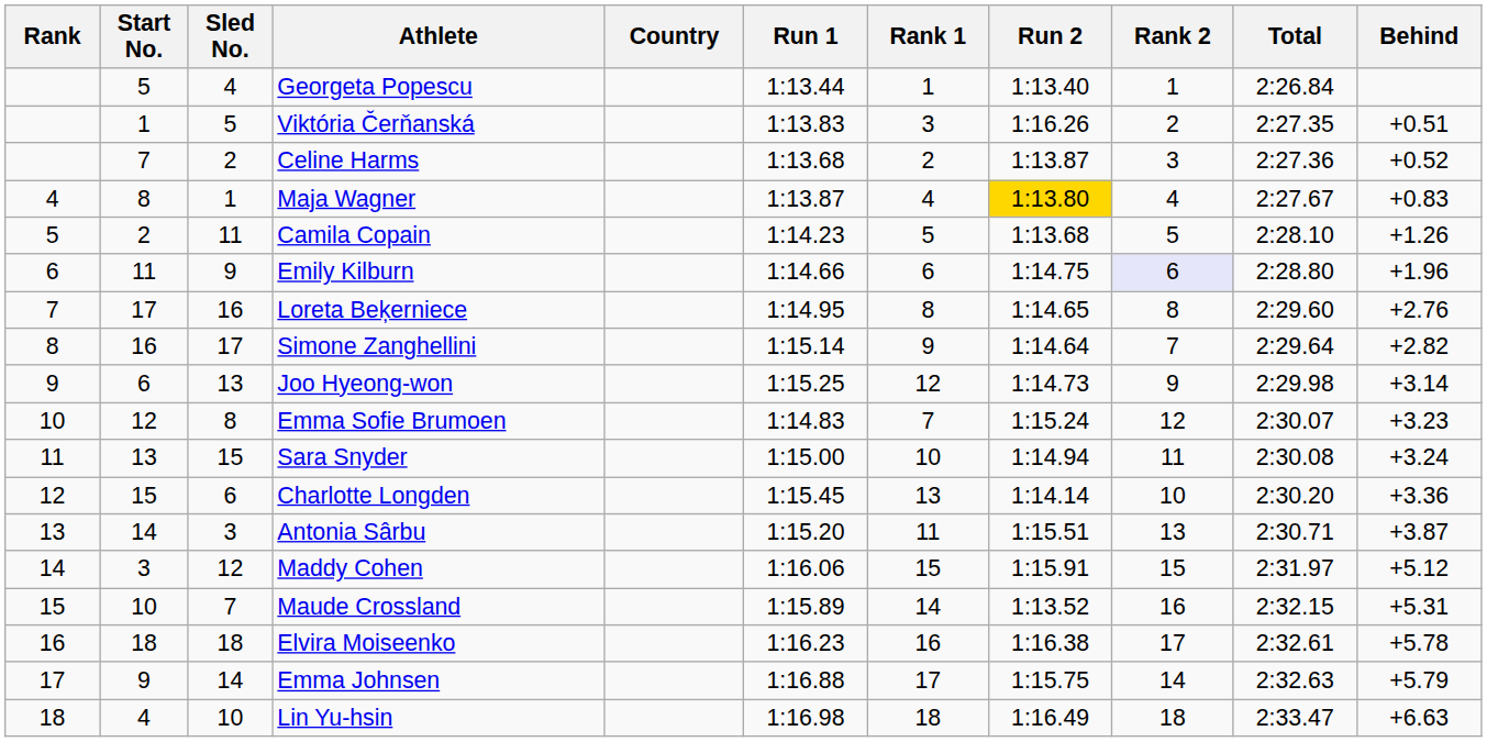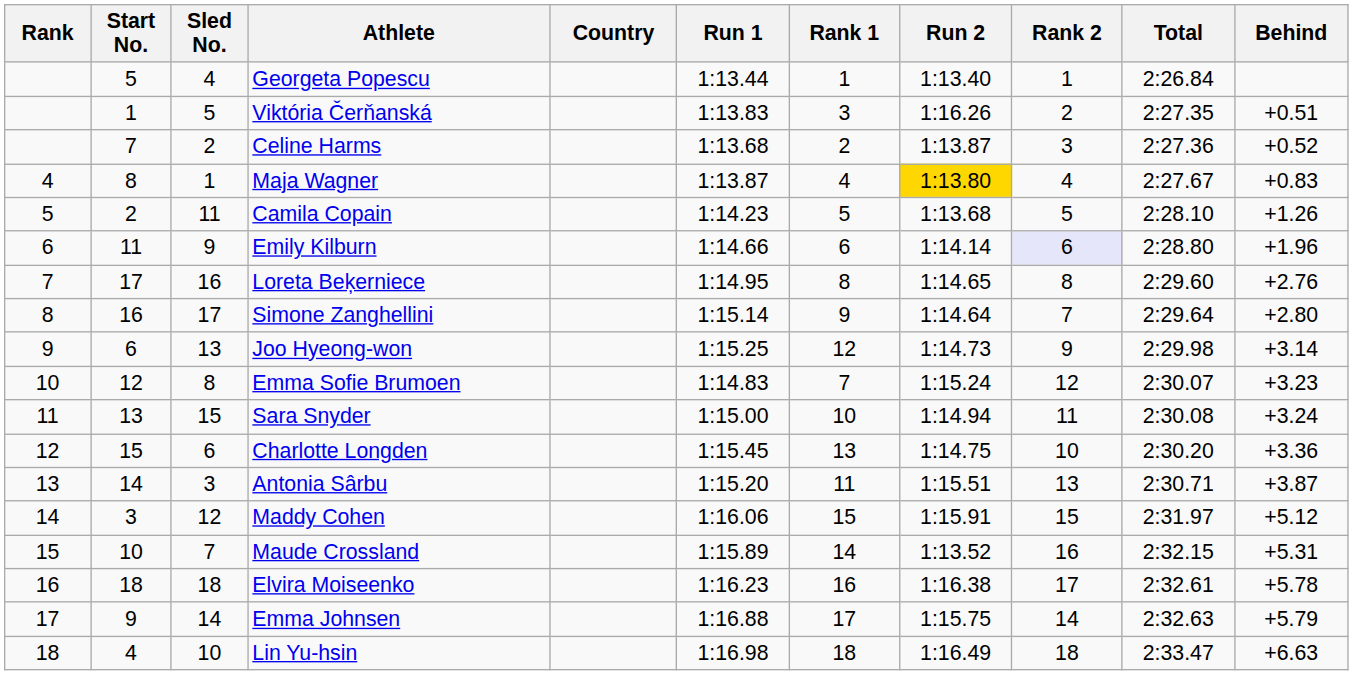 <table class="wikitable sortable" width=80% style="text-align:center">
 <tr>
 <th>Rank</th>
 <th>Start<br>No.</th>
 <th>Sled<br>No.</th>
 <th>Athlete</th>
 <th>Country</th>
 <th>Run 1</th>
 <th>Rank 1</th>
 <th>Run 2</th>
 <th>Rank 2</th>
 <th>Total</th>
 <th>Behind</th>
 </tr>
 <tr>
 <td></td>
 <td>5</td>
 <td>4</td>
 <td align=left><a href='#'>Georgeta Popescu</a></td>
 <td align=left></td>
 <td>1:13.44</td>
 <td>1</td>
 <td>1:13.40</td>
 <td>1</td>
 <td>2:26.84</td>
 <td></td>
 </tr>
 <tr>
 <td></td>
 <td>1</td>
 <td>5</td>
 <td align=left><a href='#'>Viktória Čerňanská</a></td>
 <td align=left></td>
 <td>1:13.83</td>
 <td>3</td>
 <td>1:16.26</td>
 <td>2</td>
 <td>2:27.35</td>
 <td>+0.51</td>
 </tr>
 <tr>
 <td></td>
 <td>7</td>
 <td>2</td>
 <td align=left><a href='#'>Celine Harms</a></td>
 <td align=left></td>
 <td>1:13.68</td>
 <td>2</td>
 <td>1:13.87</td>
 <td>3</td>
 <td>2:27.36</td>
 <td>+0.52</td>
 </tr>
 <tr>
 <td>4</td>
 <td>8</td>
 <td>1</td>
 <td align=left><a href='#'>Maja Wagner</a></td>
 <td align=left></td>
 <td>1:13.87</td>
 <td>4</td>
 <td style="background: gold;">1:13.80</td>
 <td>4</td>
 <td>2:27.67</td>
 <td>+0.83</td>
 </tr>
 <tr>
 <td>5</td>
 <td>2</td>
 <td>11</td>
 <td align=left><a href='#'>Camila Copain</a></td>
 <td align=left></td>
 <td>1:14.23</td>
 <td>5</td>
 <td>1:13.68</td>
 <td>5</td>
 <td>2:28.10</td>
 <td>+1.26</td>
 </tr>
 <tr>
 <td>6</td>
 <td>11</td>
 <td>9</td>
 <td align=left><a href='#'>Emily Kilburn</a></td>
 <td align=left></td>
 <td>1:14.66</td>
 <td>6</td>
-<td>1:14.75</td>
+<td>1:14.14</td>
 <td style="background: lavender;">6</td>
 <td>2:28.80</td>
 <td>+1.96</td>
 </tr>
 <tr>
 <td>7</td>
 <td>17</td>
 <td>16</td>
 <td align=left><a href='#'>Loreta Beķerniece</a></td>
 <td align=left></td>
 <td>1:14.95</td>
 <td>8</td>
 <td>1:14.65</td>
 <td>8</td>
 <td>2:29.60</td>
 <td>+2.76</td>
 </tr>
 <tr>
 <td>8</td>
 <td>16</td>
 <td>17</td>
 <td align=left><a href='#'>Simone Zanghellini</a></td>
 <td align=left></td>
 <td>1:15.14</td>
 <td>9</td>
 <td>1:14.64</td>
 <td>7</td>
 <td>2:29.64</td>
-<td>+2.82</td>
+<td>+2.80</td>
 </tr>
 <tr>
 <td>9</td>
 <td>6</td>
 <td>13</td>
 <td align=left><a href='#'>Joo Hyeong-won</a></td>
 <td align=left></td>
 <td>1:15.25</td>
 <td>12</td>
 <td>1:14.73</td>
 <td>9</td>
 <td>2:29.98</td>
 <td>+3.14</td>
 </tr>
 <tr>
 <td>10</td>
 <td>12</td>
 <td>8</td>
 <td align=left><a href='#'>Emma Sofie Brumoen</a></td>
 <td align=left></td>
 <td>1:14.83</td>
 <td>7</td>
 <td>1:15.24</td>
 <td>12</td>
 <td>2:30.07</td>
 <td>+3.23</td>
 </tr>
 <tr>
 <td>11</td>
 <td>13</td>
 <td>15</td>
 <td align=left><a href='#'>Sara Snyder</a></td>
 <td align=left></td>
 <td>1:15.00</td>
 <td>10</td>
 <td>1:14.94</td>
 <td>11</td>
 <td>2:30.08</td>
 <td>+3.24</td>
 </tr>
 <tr>
 <td>12</td>
 <td>15</td>
 <td>6</td>
 <td align=left><a href='#'>Charlotte Longden</a></td>
 <td align=left></td>
 <td>1:15.45</td>
 <td>13</td>
-<td>1:14.14</td>
+<td>1:14.75</td>
 <td>10</td>
 <td>2:30.20</td>
 <td>+3.36</td>
 </tr>
 <tr>
 <td>13</td>
 <td>14</td>
 <td>3</td>
 <td align=left><a href='#'>Antonia Sârbu</a></td>
 <td align=left></td>
 <td>1:15.20</td>
 <td>11</td>
 <td>1:15.51</td>
 <td>13</td>
 <td>2:30.71</td>
 <td>+3.87</td>
 </tr>
 <tr>
 <td>14</td>
 <td>3</td>
 <td>12</td>
 <td align=left><a href='#'>Maddy Cohen</a></td>
 <td align=left></td>
 <td>1:16.06</td>
 <td>15</td>
 <td>1:15.91</td>
 <td>15</td>
 <td>2:31.97</td>
 <td>+5.12</td>
 </tr>
 <tr>
 <td>15</td>
 <td>10</td>
 <td>7</td>
 <td align=left><a href='#'>Maude Crossland</a></td>
 <td align=left></td>
 <td>1:15.89</td>
 <td>14</td>
 <td>1:13.52</td>
 <td>16</td>
 <td>2:32.15</td>
 <td>+5.31</td>
 </tr>
 <tr>
 <td>16</td>
 <td>18</td>
 <td>18</td>
 <td align=left><a href='#'>Elvira Moiseenko</a></td>
 <td align=left></td>
 <td>1:16.23</td>
 <td>16</td>
 <td>1:16.38</td>
 <td>17</td>
 <td>2:32.61</td>
 <td>+5.78</td>
 </tr>
 <tr>
 <td>17</td>
 <td>9</td>
 <td>14</td>
 <td align=left><a href='#'>Emma Johnsen</a></td>
 <td align=left></td>
 <td>1:16.88</td>
 <td>17</td>
 <td>1:15.75</td>
 <td>14</td>
 <td>2:32.63</td>
 <td>+5.79</td>
 </tr>
 <tr>
 <td>18</td>
 <td>4</td>
 <td>10</td>
 <td align=left><a href='#'>Lin Yu-hsin</a></td>
 <td align=left></td>
 <td>1:16.98</td>
 <td>18</td>
 <td>1:16.49</td>
 <td>18</td>
 <td>2:33.47</td>
 <td>+6.63</td>
 </tr>
 </table>
